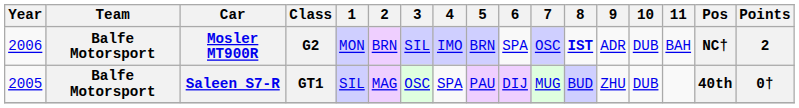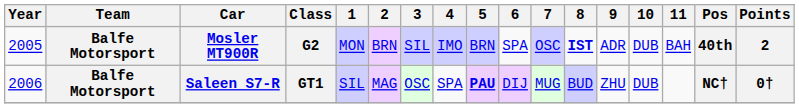 <table class="wikitable" style="text-align:center; font-size:85%">
 <tr>
 <th>Year</th>
 <th>Team</th>
 <th>Car</th>
 <th>Class</th>
 <th>1</th>
 <th>2</th>
 <th>3</th>
 <th>4</th>
 <th>5</th>
 <th>6</th>
 <th>7</th>
 <th>8</th>
 <th>9</th>
 <th>10</th>
 <th>11</th>
 <th>Pos</th>
 <th>Points</th>
 </tr>
 <tr>
-<td><a href='#'>2006</a></td>
+<td><a href='#'>2005</a></td>
 <th><strong>Balfe Motorsport</strong></th>
 <th><a href='#'>Mosler MT900R</a></th>
 <th>G2</th>
 <td style="background:#CFCFFF;"><a href='#'>MON</a><br></td>
 <td style="background:#EFCFFF;"><a href='#'>BRN</a><br></td>
 <td style="background:#CFCFFF;"><a href='#'>SIL</a><br></td>
 <td style="background:#CFCFFF;"><a href='#'>IMO</a><br></td>
 <td style="background:#CFCFFF;"><a href='#'>BRN</a><br></td>
 <td style="background:#;"><a href='#'>SPA</a></td>
 <td style="background:#CFCFFF;"><a href='#'>OSC</a><br></td>
 <td style="background:#;"><strong><a href='#'>IST</a></strong></td>
 <td style="background:#;"><a href='#'>ADR</a></td>
 <td style="background:#;"><a href='#'>DUB</a></td>
 <td style="background:#;"><a href='#'>BAH</a></td>
-<th>NC†</th>
+<th>40th</th>
 <th>2</th>
 </tr>
 <tr>
-<td><a href='#'>2005</a></td>
+<td><a href='#'>2006</a></td>
 <th><strong>Balfe Motorsport</strong></th>
 <th><a href='#'>Saleen S7-R</a></th>
 <th>GT1</th>
 <td style="background:#CFCFFF;"><a href='#'>SIL</a><br></td>
 <td style="background:#EFCFFF;"><a href='#'>MAG</a><br></td>
 <td style="background:#DFFFDF;"><a href='#'>OSC</a><br></td>
 <td style="background:#;"><a href='#'>SPA</a></td>
-<td style="background:#EFCFFF;"><a href='#'>PAU</a><br></td>
+<td style="background:#EFCFFF;"><strong><a href='#'>PAU</a><br></strong></td>
 <td style="background:#EFCFFF;"><a href='#'>DIJ</a><br></td>
 <td style="background:#DFFFDF;"><a href='#'>MUG</a><br></td>
 <td style="background:#CFCFFF;"><a href='#'>BUD</a><br></td>
 <td style="background:#;"><a href='#'>ZHU</a></td>
 <td style="background:#;"><a href='#'>DUB</a></td>
 <td></td>
-<th>40th</th>
+<th>NC†</th>
 <th>0†</th>
 </tr>
 <tr>
 </tr>
 </table>
